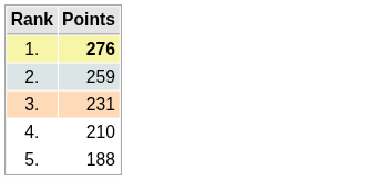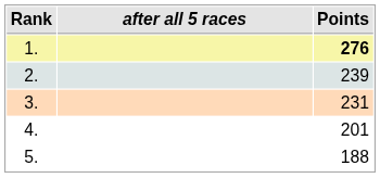 <table cellspacing="1" cellpadding="3" style="border:1px solid #aaa; font-size:86%;">
 <tr style="background:#e4e4e4;">
 <th style="border-bottom:1px solid #aaa; width:10px;">Rank</th>
+<th style="border-bottom:1px solid #aaa; width:200px; white-space:nowrap;"><em>after all 5 races</em></th>
 <th style="border-bottom:1px solid #aaa; width:20px;">Points</th>
 </tr>
 <tr style="background:#f7f6a8;">
 <td style="text-align:center">1.</td>
+<td><strong></strong></td>
 <td style="text-align:right"><strong>276</strong></td>
 </tr>
 <tr style="background:#dce5e5;">
 <td style="text-align:center">2.</td>
-<td style="text-align:right">259</td>
+<td></td>
+<td style="text-align:right">239</td>
 </tr>
 <tr style="background:#ffdab9;">
 <td style="text-align:center">3.</td>
+<td></td>
 <td style="text-align:right">231</td>
 </tr>
 <tr>
 <td style="text-align:center">4.</td>
-<td style="text-align:right">210</td>
+<td></td>
+<td style="text-align:right">201</td>
 </tr>
 <tr>
 <td style="text-align:center">5.</td>
+<td></td>
 <td style="text-align:right">188</td>
 </tr>
 </table>
